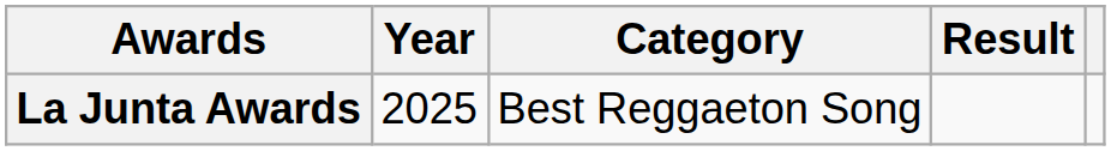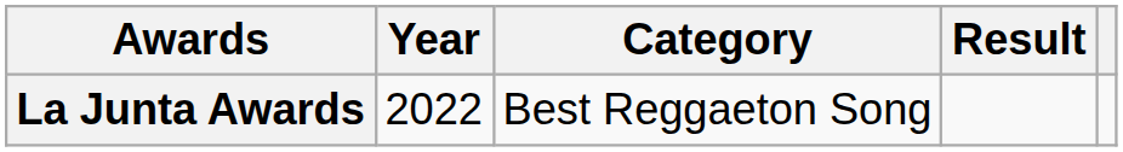 <table class="wikitable sortable plainrowheaders">
 <tr>
 <th scope="col">Awards</th>
 <th scope="col">Year</th>
 <th scope="col">Category</th>
 <th>Result</th>
 <th class="unsortable"></th>
 </tr>
 <tr>
 <th scope="row">La Junta Awards</th>
-<td>2025</td>
+<td>2022</td>
 <td>Best Reggaeton Song</td>
 <td></td>
 <td></td>
 </tr>
 </table>
